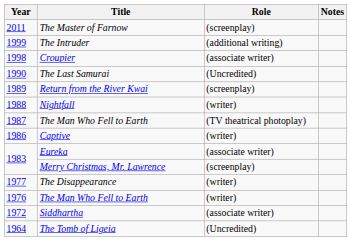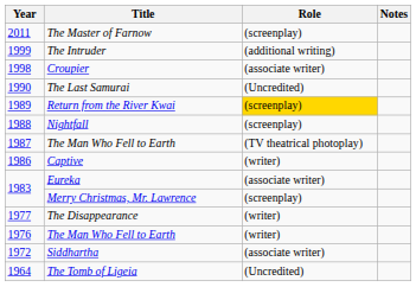 <table class="wikitable sortable" width="90%">
 <tr>
 <th width="50px">Year</th>
 <th width="300px">Title</th>
 <th width="200px">Role</th>
 <th class="unsortable">Notes</th>
 </tr>
 <tr>
 <td><a href='#'>2011</a></td>
 <td><em>The Master of Farnow</em></td>
 <td>(screenplay)</td>
 <td></td>
 </tr>
 <tr>
 <td><a href='#'>1999</a></td>
 <td><em>The Intruder</em></td>
 <td>(additional writing)</td>
 <td></td>
 </tr>
 <tr>
 <td><a href='#'>1998</a></td>
 <td><em><a href='#'>Croupier</a></em></td>
 <td>(associate writer)</td>
 <td></td>
 </tr>
 <tr>
 <td><a href='#'>1990</a></td>
 <td><em>The Last Samurai</em></td>
 <td>(Uncredited)</td>
 <td></td>
 </tr>
 <tr>
 <td><a href='#'>1989</a></td>
 <td><em><a href='#'>Return from the River Kwai</a></em></td>
-<td>(screenplay)</td>
+<td style="background: gold;">(screenplay)</td>
 <td></td>
 </tr>
 <tr>
 <td><a href='#'>1988</a></td>
 <td><em><a href='#'>Nightfall</a></em></td>
-<td>(writer)</td>
+<td>(screenplay)</td>
 <td></td>
 </tr>
 <tr>
 <td><a href='#'>1987</a></td>
 <td><em>The Man Who Fell to Earth</em></td>
 <td>(TV theatrical photoplay)</td>
 <td></td>
 </tr>
 <tr>
 <td><a href='#'>1986</a></td>
 <td><em><a href='#'>Captive</a></em></td>
 <td>(writer)</td>
 <td></td>
 </tr>
 <tr>
 <td rowspan="2"><a href='#'>1983</a></td>
 <td><em><a href='#'>Eureka</a></em></td>
 <td>(associate writer)</td>
 <td></td>
 </tr>
 <tr>
 <td><em><a href='#'>Merry Christmas, Mr. Lawrence</a></em></td>
 <td>(screenplay)</td>
 <td></td>
 </tr>
 <tr>
 <td><a href='#'>1977</a></td>
 <td><em>The Disappearance</em></td>
 <td>(writer)</td>
 <td></td>
 </tr>
 <tr>
 <td><a href='#'>1976</a></td>
 <td><em><a href='#'>The Man Who Fell to Earth</a></em></td>
 <td>(writer)</td>
 <td></td>
 </tr>
 <tr>
 <td><a href='#'>1972</a></td>
 <td><em><a href='#'>Siddhartha</a></em></td>
 <td>(associate writer)</td>
 <td></td>
 </tr>
 <tr>
 <td><a href='#'>1964</a></td>
 <td><em><a href='#'>The Tomb of Ligeia</a></em></td>
 <td>(Uncredited)</td>
 <td></td>
 </tr>
 </table>
